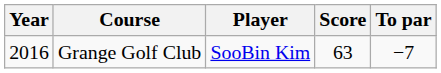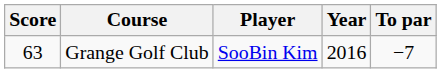 <table class=wikitable style="text-align:center">
 <tr>
-<th>Year</th>
+<th>Score</th>
 <th>Course</th>
 <th>Player</th>
-<th>Score</th>
+<th>Year</th>
 <th>To par</th>
 </tr>
 <tr>
-<td>2016</td>
+<td>63</td>
 <td>Grange Golf Club</td>
 <td align=left><a href='#'>SooBin Kim</a></td>
-<td>63</td>
+<td>2016</td>
 <td>−7</td>
 </tr>
 </table>
